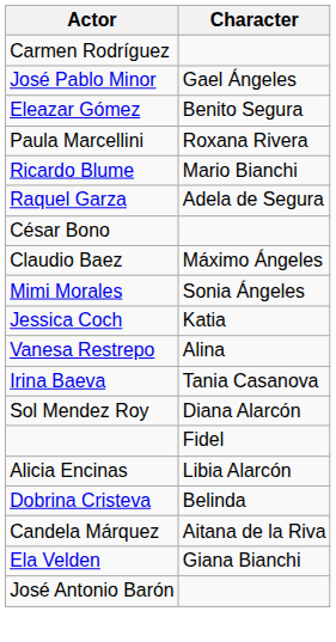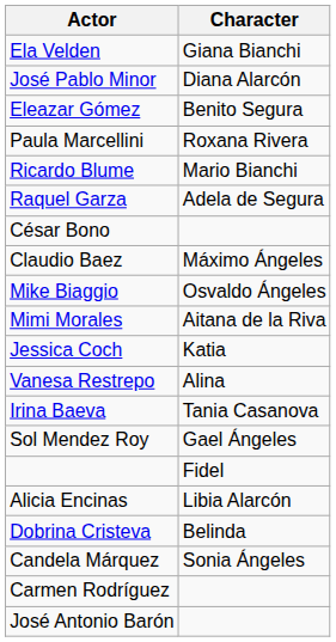 <table class="wikitable">
 <tr>
 <th>Actor</th>
 <th>Character</th>
 </tr>
 <tr>
-<td>Carmen Rodríguez</td>
-<td></td>
+<td><a href='#'>Ela Velden</a></td>
+<td>Giana Bianchi</td>
 </tr>
 <tr>
 <td><a href='#'>José Pablo Minor</a></td>
-<td>Gael Ángeles</td>
+<td>Diana Alarcón</td>
 </tr>
 <tr>
 <td><a href='#'>Eleazar Gómez</a></td>
 <td>Benito Segura</td>
 </tr>
 <tr>
 <td>Paula Marcellini</td>
 <td>Roxana Rivera</td>
 </tr>
 <tr>
 <td><a href='#'>Ricardo Blume</a></td>
 <td>Mario Bianchi</td>
 </tr>
 <tr>
 <td><a href='#'>Raquel Garza</a></td>
 <td>Adela de Segura</td>
 </tr>
 <tr>
 <td>César Bono</td>
 <td></td>
 </tr>
 <tr>
 <td>Claudio Baez</td>
 <td>Máximo Ángeles</td>
 </tr>
 <tr>
+<td><a href='#'>Mike Biaggio</a></td>
+<td>Osvaldo Ángeles</td>
+</tr>
+<tr>
 <td><a href='#'>Mimi Morales</a></td>
-<td>Sonia Ángeles</td>
+<td>Aitana de la Riva</td>
 </tr>
 <tr>
 <td><a href='#'>Jessica Coch</a></td>
 <td>Katia</td>
 </tr>
 <tr>
 <td><a href='#'>Vanesa Restrepo</a></td>
 <td>Alina</td>
 </tr>
 <tr>
 <td><a href='#'>Irina Baeva</a></td>
 <td>Tania Casanova</td>
 </tr>
 <tr>
 <td>Sol Mendez Roy</td>
-<td>Diana Alarcón</td>
+<td>Gael Ángeles</td>
 </tr>
 <tr>
 <td></td>
 <td>Fidel</td>
 </tr>
 <tr>
 <td>Alicia Encinas</td>
 <td>Libia Alarcón</td>
 </tr>
 <tr>
 <td><a href='#'>Dobrina Cristeva</a></td>
 <td>Belinda</td>
 </tr>
 <tr>
 <td>Candela Márquez</td>
-<td>Aitana de la Riva</td>
+<td>Sonia Ángeles</td>
 </tr>
 <tr>
-<td><a href='#'>Ela Velden</a></td>
-<td>Giana Bianchi</td>
+<td>Carmen Rodríguez</td>
+<td></td>
 </tr>
 <tr>
 <td>José Antonio Barón</td>
 <td></td>
 </tr>
 </table>
